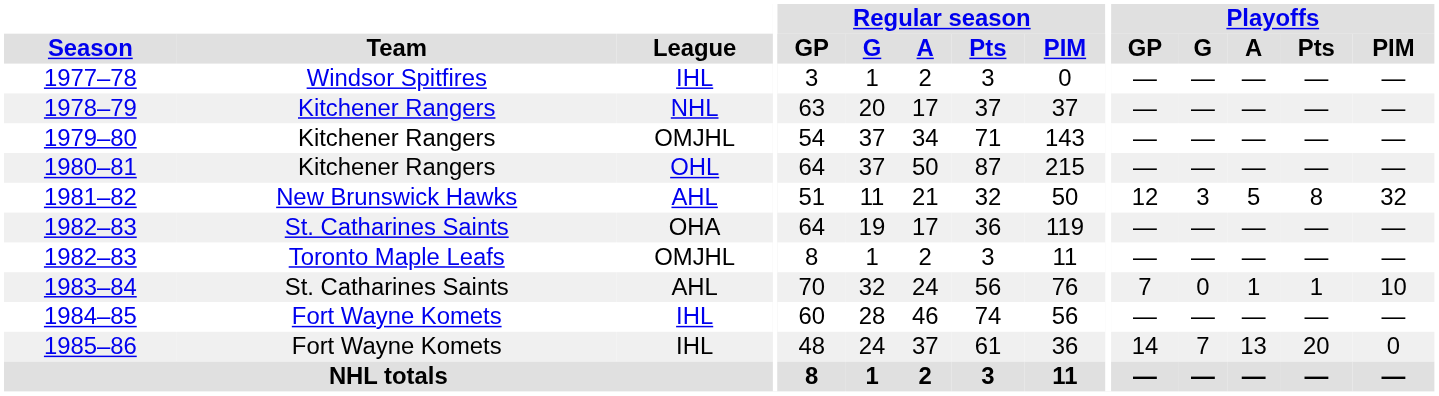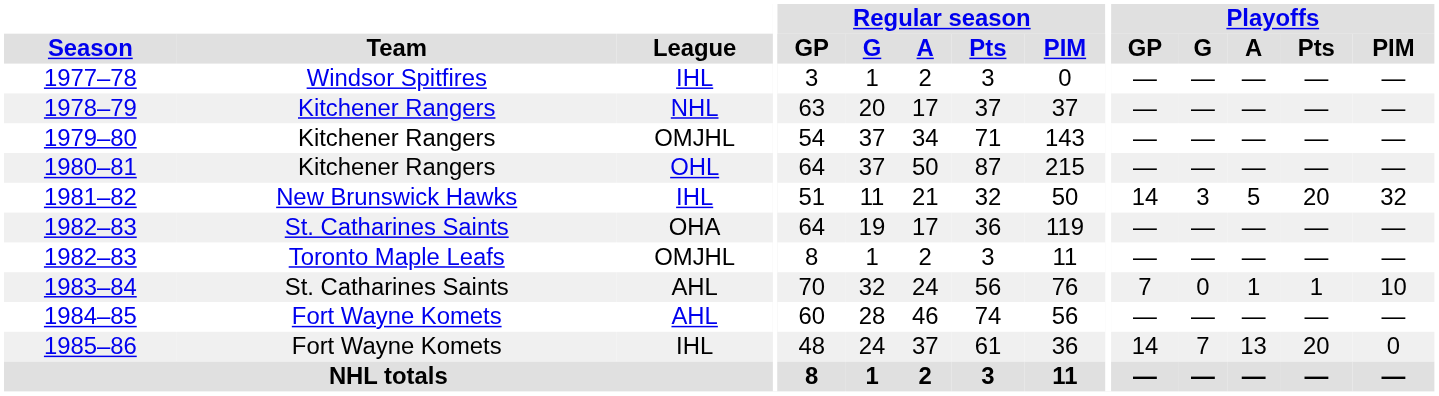 <table border="0" cellpadding="1" cellspacing="0" style="text-align:center; width:60em">
 <tr bgcolor="#e0e0e0">
 <th colspan="3" bgcolor="#ffffff"></th>
 <th rowspan="100" bgcolor="#ffffff"></th>
 <th colspan="5"><a href='#'>Regular season</a></th>
 <th rowspan="100" bgcolor="#ffffff"></th>
 <th colspan="5"><a href='#'>Playoffs</a></th>
 </tr>
 <tr bgcolor="#e0e0e0">
 <th><a href='#'>Season</a></th>
 <th>Team</th>
 <th>League</th>
 <th>GP</th>
 <th><a href='#'>G</a></th>
 <th><a href='#'>A</a></th>
 <th><a href='#'>Pts</a></th>
 <th><a href='#'>PIM</a></th>
 <th>GP</th>
 <th>G</th>
 <th>A</th>
 <th>Pts</th>
 <th>PIM</th>
 </tr>
 <tr>
 <td><a href='#'>1977–78</a></td>
 <td><a href='#'>Windsor Spitfires</a></td>
 <td><a href='#'>IHL</a></td>
 <td>3</td>
 <td>1</td>
 <td>2</td>
 <td>3</td>
 <td>0</td>
 <td>—</td>
 <td>—</td>
 <td>—</td>
 <td>—</td>
 <td>—</td>
 </tr>
 <tr bgcolor="#f0f0f0">
 <td><a href='#'>1978–79</a></td>
 <td><a href='#'>Kitchener Rangers</a></td>
 <td><a href='#'>NHL</a></td>
 <td>63</td>
 <td>20</td>
 <td>17</td>
 <td>37</td>
 <td>37</td>
 <td>—</td>
 <td>—</td>
 <td>—</td>
 <td>—</td>
 <td>—</td>
 </tr>
 <tr>
 <td><a href='#'>1979–80</a></td>
 <td>Kitchener Rangers</td>
 <td>OMJHL</td>
 <td>54</td>
 <td>37</td>
 <td>34</td>
 <td>71</td>
 <td>143</td>
 <td>—</td>
 <td>—</td>
 <td>—</td>
 <td>—</td>
 <td>—</td>
 </tr>
 <tr bgcolor="#f0f0f0">
 <td><a href='#'>1980–81</a></td>
 <td>Kitchener Rangers</td>
 <td><a href='#'>OHL</a></td>
 <td>64</td>
 <td>37</td>
 <td>50</td>
 <td>87</td>
 <td>215</td>
 <td>—</td>
 <td>—</td>
 <td>—</td>
 <td>—</td>
 <td>—</td>
 </tr>
 <tr>
 <td><a href='#'>1981–82</a></td>
 <td><a href='#'>New Brunswick Hawks</a></td>
-<td><a href='#'>AHL</a></td>
+<td><a href='#'>IHL</a></td>
 <td>51</td>
 <td>11</td>
 <td>21</td>
 <td>32</td>
 <td>50</td>
-<td>12</td>
+<td>14</td>
 <td>3</td>
 <td>5</td>
-<td>8</td>
+<td>20</td>
 <td>32</td>
 </tr>
 <tr bgcolor="#f0f0f0">
 <td><a href='#'>1982–83</a></td>
 <td><a href='#'>St. Catharines Saints</a></td>
 <td>OHA</td>
 <td>64</td>
 <td>19</td>
 <td>17</td>
 <td>36</td>
 <td>119</td>
 <td>—</td>
 <td>—</td>
 <td>—</td>
 <td>—</td>
 <td>—</td>
 </tr>
 <tr>
 <td><a href='#'>1982–83</a></td>
 <td><a href='#'>Toronto Maple Leafs</a></td>
 <td>OMJHL</td>
 <td>8</td>
 <td>1</td>
 <td>2</td>
 <td>3</td>
 <td>11</td>
 <td>—</td>
 <td>—</td>
 <td>—</td>
 <td>—</td>
 <td>—</td>
 </tr>
 <tr bgcolor="#f0f0f0">
 <td><a href='#'>1983–84</a></td>
 <td>St. Catharines Saints</td>
 <td>AHL</td>
 <td>70</td>
 <td>32</td>
 <td>24</td>
 <td>56</td>
 <td>76</td>
 <td>7</td>
 <td>0</td>
 <td>1</td>
 <td>1</td>
 <td>10</td>
 </tr>
 <tr>
 <td><a href='#'>1984–85</a></td>
 <td><a href='#'>Fort Wayne Komets</a></td>
-<td><a href='#'>IHL</a></td>
+<td><a href='#'>AHL</a></td>
 <td>60</td>
 <td>28</td>
 <td>46</td>
 <td>74</td>
 <td>56</td>
 <td>—</td>
 <td>—</td>
 <td>—</td>
 <td>—</td>
 <td>—</td>
 </tr>
 <tr bgcolor="#f0f0f0">
 <td><a href='#'>1985–86</a></td>
 <td>Fort Wayne Komets</td>
 <td>IHL</td>
 <td>48</td>
 <td>24</td>
 <td>37</td>
 <td>61</td>
 <td>36</td>
 <td>14</td>
 <td>7</td>
 <td>13</td>
 <td>20</td>
 <td>0</td>
 </tr>
 <tr bgcolor="#e0e0e0">
 <th colspan="3">NHL totals</th>
 <th>8</th>
 <th>1</th>
 <th>2</th>
 <th>3</th>
 <th>11</th>
 <th>—</th>
 <th>—</th>
 <th>—</th>
 <th>—</th>
 <th>—</th>
 </tr>
 </table>
